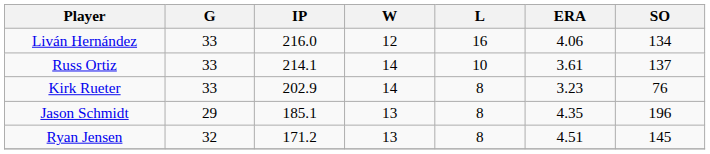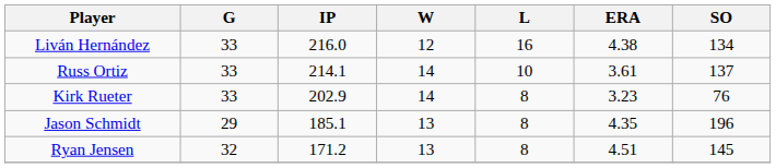 <table class="wikitable sortable">
 <tr>
 <th bgcolor="#DDDDFF" width="16%">Player</th>
 <th bgcolor="#DDDDFF" width="9%">G</th>
 <th bgcolor="#DDDDFF" width="9%">IP</th>
 <th bgcolor="#DDDDFF" width="9%">W</th>
 <th bgcolor="#DDDDFF" width="9%">L</th>
 <th bgcolor="#DDDDFF" width="9%">ERA</th>
 <th bgcolor="#DDDDFF" width="9%">SO</th>
 </tr>
 <tr align="center">
 <td><a href='#'>Liván Hernández</a></td>
 <td>33</td>
 <td>216.0</td>
 <td>12</td>
 <td>16</td>
-<td>4.06</td>
+<td>4.38</td>
 <td>134</td>
 </tr>
 <tr align="center">
 <td><a href='#'>Russ Ortiz</a></td>
 <td>33</td>
 <td>214.1</td>
 <td>14</td>
 <td>10</td>
 <td>3.61</td>
 <td>137</td>
 </tr>
 <tr align="center">
 <td><a href='#'>Kirk Rueter</a></td>
 <td>33</td>
 <td>202.9</td>
 <td>14</td>
 <td>8</td>
 <td>3.23</td>
 <td>76</td>
 </tr>
 <tr align="center">
 <td><a href='#'>Jason Schmidt</a></td>
 <td>29</td>
 <td>185.1</td>
 <td>13</td>
 <td>8</td>
 <td>4.35</td>
 <td>196</td>
 </tr>
 <tr align="center">
 <td><a href='#'>Ryan Jensen</a></td>
 <td>32</td>
 <td>171.2</td>
 <td>13</td>
 <td>8</td>
 <td>4.51</td>
 <td>145</td>
 </tr>
 <tr align="center">
 </tr>
 </table>
